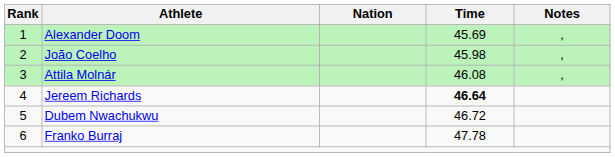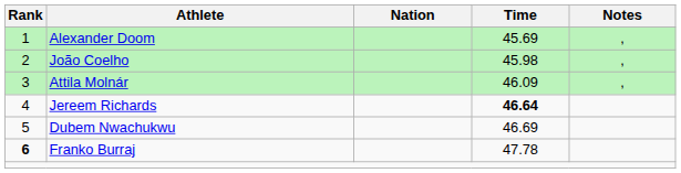 <table class="wikitable sortable" style="text-align:center;width: 60%;">
 <tr>
 <th scope="col" style="width: 10px;">Rank</th>
 <th scope="col">Athlete</th>
 <th scope="col">Nation</th>
 <th scope="col">Time</th>
 <th scope="col">Notes</th>
 </tr>
 <tr bgcolor=bbf3bb>
 <td>1</td>
 <td align=left><a href='#'>Alexander Doom</a></td>
 <td align=left></td>
 <td>45.69</td>
 <td>, </td>
 </tr>
 <tr bgcolor=bbf3bb>
 <td>2</td>
 <td align=left><a href='#'>João Coelho</a></td>
 <td align=left></td>
 <td>45.98</td>
 <td>, </td>
 </tr>
 <tr bgcolor=bbf3bb>
 <td>3</td>
 <td align=left><a href='#'>Attila Molnár</a></td>
 <td align=left></td>
-<td>46.08</td>
+<td>46.09</td>
 <td>, </td>
 </tr>
 <tr>
 <td>4</td>
 <td align=left><a href='#'>Jereem Richards</a></td>
 <td align=left></td>
 <td><strong>46.64</strong></td>
 <td></td>
 </tr>
 <tr>
 <td>5</td>
 <td align=left><a href='#'>Dubem Nwachukwu</a></td>
 <td align=left></td>
-<td>46.72</td>
+<td>46.69</td>
 <td></td>
 </tr>
 <tr>
-<td>6</td>
+<td><strong>6</strong></td>
 <td align=left><a href='#'>Franko Burraj</a></td>
 <td align=left></td>
 <td>47.78</td>
 <td></td>
 </tr>
 <tr class="sortbottom">
 <td colspan="5"></td>
 </tr>
 </table>
